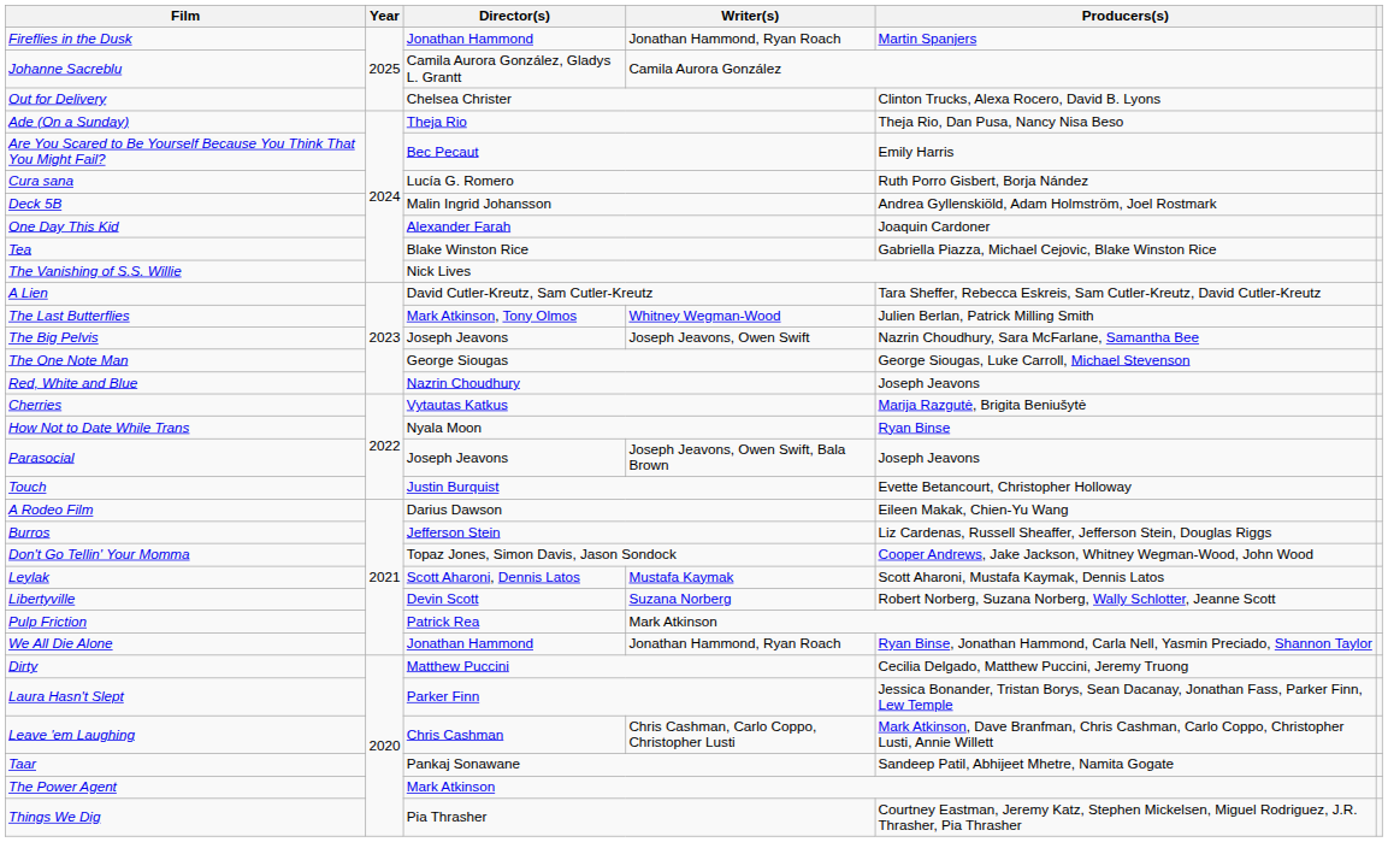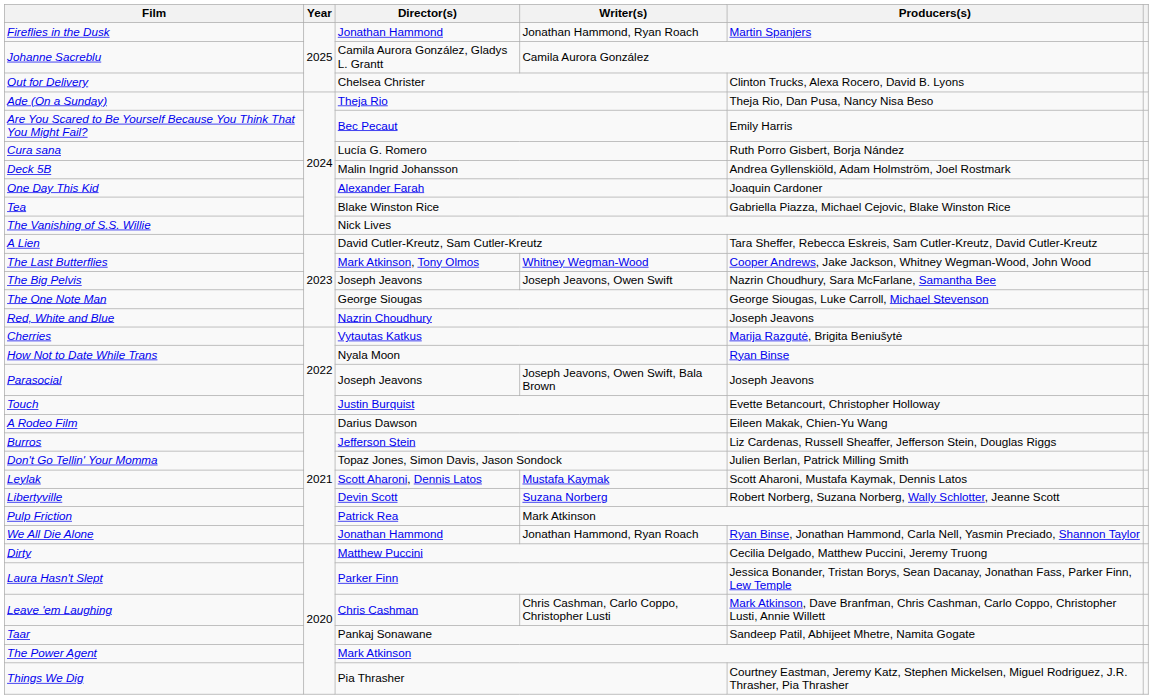 <table class="wikitable sortable">
 <tr>
 <th>Film</th>
 <th>Year</th>
 <th>Director(s)</th>
 <th>Writer(s)</th>
 <th>Producers(s)</th>
 <th></th>
 </tr>
 <tr>
 <td><em><a href='#'>Fireflies in the Dusk</a></em></td>
 <td rowspan="3">2025</td>
 <td><a href='#'>Jonathan Hammond</a></td>
 <td>Jonathan Hammond, Ryan Roach</td>
 <td><a href='#'>Martin Spanjers</a></td>
 <td></td>
 </tr>
 <tr>
 <td><em><a href='#'>Johanne Sacreblu</a></em></td>
 <td>Camila Aurora González, Gladys L. Grantt</td>
 <td colspan="2">Camila Aurora González</td>
 <td></td>
 </tr>
 <tr>
 <td><em><a href='#'>Out for Delivery</a></em></td>
 <td colspan="2">Chelsea Christer</td>
 <td>Clinton Trucks, Alexa Rocero, David B. Lyons</td>
 <td></td>
 </tr>
 <tr>
 <td><em><a href='#'>Ade (On a Sunday)</a></em></td>
 <td rowspan="7">2024</td>
 <td colspan="2"><a href='#'>Theja Rio</a></td>
 <td>Theja Rio, Dan Pusa, Nancy Nisa Beso</td>
 <td></td>
 </tr>
 <tr>
 <td><em><a href='#'>Are You Scared to Be Yourself Because You Think That You Might Fail?</a></em></td>
 <td colspan="2"><a href='#'>Bec Pecaut</a></td>
 <td>Emily Harris</td>
 <td></td>
 </tr>
 <tr>
 <td><em><a href='#'>Cura sana</a></em></td>
 <td colspan="2">Lucía G. Romero</td>
 <td>Ruth Porro Gisbert, Borja Nández</td>
 <td></td>
 </tr>
 <tr>
 <td><em><a href='#'>Deck 5B</a></em></td>
 <td colspan="2">Malin Ingrid Johansson</td>
 <td>Andrea Gyllenskiöld, Adam Holmström, Joel Rostmark</td>
 <td></td>
 </tr>
 <tr>
 <td><em><a href='#'>One Day This Kid</a></em></td>
 <td colspan="2"><a href='#'>Alexander Farah</a></td>
 <td>Joaquin Cardoner</td>
 <td></td>
 </tr>
 <tr>
 <td><em><a href='#'>Tea</a></em></td>
 <td colspan="2">Blake Winston Rice</td>
 <td>Gabriella Piazza, Michael Cejovic, Blake Winston Rice</td>
 <td></td>
 </tr>
 <tr>
 <td><em><a href='#'>The Vanishing of S.S. Willie</a></em></td>
 <td colspan="3">Nick Lives</td>
 <td></td>
 </tr>
 <tr>
 <td><em><a href='#'>A Lien</a></em></td>
 <td rowspan="5">2023</td>
 <td colspan="2">David Cutler-Kreutz, Sam Cutler-Kreutz</td>
 <td>Tara Sheffer, Rebecca Eskreis, Sam Cutler-Kreutz, David Cutler-Kreutz</td>
 <td></td>
 </tr>
 <tr>
 <td><em><a href='#'>The Last Butterflies</a></em></td>
 <td><a href='#'>Mark Atkinson</a>, <a href='#'>Tony Olmos</a></td>
 <td><a href='#'>Whitney Wegman-Wood</a></td>
-<td>Julien Berlan, Patrick Milling Smith</td>
+<td><a href='#'>Cooper Andrews</a>, Jake Jackson, Whitney Wegman-Wood, John Wood</td>
 <td></td>
 </tr>
 <tr>
 <td><em><a href='#'>The Big Pelvis</a></em></td>
 <td>Joseph Jeavons</td>
 <td>Joseph Jeavons, Owen Swift</td>
 <td>Nazrin Choudhury, Sara McFarlane, <a href='#'>Samantha Bee</a></td>
 <td></td>
 </tr>
 <tr>
 <td><em><a href='#'>The One Note Man</a></em></td>
 <td colspan="2">George Siougas</td>
 <td>George Siougas, Luke Carroll, <a href='#'>Michael Stevenson</a></td>
 <td></td>
 </tr>
 <tr>
 <td><em><a href='#'>Red, White and Blue</a></em></td>
 <td colspan="2"><a href='#'>Nazrin Choudhury</a></td>
 <td>Joseph Jeavons</td>
 <td></td>
 </tr>
 <tr>
 <td><em><a href='#'>Cherries</a></em></td>
 <td rowspan="4">2022</td>
 <td colspan="2"><a href='#'>Vytautas Katkus</a></td>
 <td><a href='#'>Marija Razgutė</a>, Brigita Beniušytė</td>
 <td></td>
 </tr>
 <tr>
 <td><em><a href='#'>How Not to Date While Trans</a></em></td>
 <td colspan="2">Nyala Moon</td>
 <td><a href='#'>Ryan Binse</a></td>
 <td></td>
 </tr>
 <tr>
 <td><em><a href='#'>Parasocial</a></em></td>
 <td>Joseph Jeavons</td>
 <td>Joseph Jeavons, Owen Swift, Bala Brown</td>
 <td>Joseph Jeavons</td>
 <td></td>
 </tr>
 <tr>
 <td><em><a href='#'>Touch</a></em></td>
 <td colspan="2"><a href='#'>Justin Burquist</a></td>
 <td>Evette Betancourt, Christopher Holloway</td>
 <td></td>
 </tr>
 <tr>
 <td><em><a href='#'>A Rodeo Film</a></em></td>
 <td rowspan="7">2021</td>
 <td colspan="2">Darius Dawson</td>
 <td>Eileen Makak, Chien-Yu Wang</td>
 <td></td>
 </tr>
 <tr>
 <td><a href='#'><em>Burros</em></a></td>
 <td colspan="2"><a href='#'>Jefferson Stein</a></td>
 <td>Liz Cardenas, Russell Sheaffer, Jefferson Stein, Douglas Riggs</td>
 <td></td>
 </tr>
 <tr>
 <td><em><a href='#'>Don't Go Tellin' Your Momma</a></em></td>
 <td colspan="2">Topaz Jones, Simon Davis, Jason Sondock</td>
-<td><a href='#'>Cooper Andrews</a>, Jake Jackson, Whitney Wegman-Wood, John Wood</td>
+<td>Julien Berlan, Patrick Milling Smith</td>
 <td></td>
 </tr>
 <tr>
 <td><a href='#'><em>Leylak</em></a></td>
 <td><a href='#'>Scott Aharoni</a>, <a href='#'>Dennis Latos</a></td>
 <td><a href='#'>Mustafa Kaymak</a></td>
 <td>Scott Aharoni, Mustafa Kaymak, Dennis Latos</td>
 <td></td>
 </tr>
 <tr>
 <td><a href='#'><em>Libertyville</em></a></td>
 <td><a href='#'>Devin Scott</a></td>
 <td><a href='#'>Suzana Norberg</a></td>
 <td>Robert Norberg, Suzana Norberg, <a href='#'>Wally Schlotter</a>, Jeanne Scott</td>
 <td></td>
 </tr>
 <tr>
 <td><a href='#'><em>Pulp Friction</em></a></td>
 <td><a href='#'>Patrick Rea</a></td>
 <td colspan="2">Mark Atkinson</td>
 <td></td>
 </tr>
 <tr>
 <td><em><a href='#'>We All Die Alone</a></em></td>
 <td><a href='#'>Jonathan Hammond</a></td>
 <td>Jonathan Hammond, Ryan Roach</td>
 <td><a href='#'>Ryan Binse</a>, Jonathan Hammond, Carla Nell, Yasmin Preciado, <a href='#'>Shannon Taylor</a></td>
 <td></td>
 </tr>
 <tr>
 <td><em><a href='#'>Dirty</a></em></td>
 <td rowspan="6">2020</td>
 <td colspan="2"><a href='#'>Matthew Puccini</a></td>
 <td>Cecilia Delgado, Matthew Puccini, Jeremy Truong</td>
 <td></td>
 </tr>
 <tr>
 <td><em><a href='#'>Laura Hasn't Slept</a></em></td>
 <td colspan="2"><a href='#'>Parker Finn</a></td>
 <td>Jessica Bonander, Tristan Borys, Sean Dacanay, Jonathan Fass, Parker Finn, <a href='#'>Lew Temple</a></td>
 <td></td>
 </tr>
 <tr>
 <td><em><a href='#'>Leave 'em Laughing</a></em></td>
 <td><a href='#'>Chris Cashman</a></td>
 <td>Chris Cashman, Carlo Coppo, Christopher Lusti</td>
 <td><a href='#'>Mark Atkinson</a>, Dave Branfman, Chris Cashman, Carlo Coppo, Christopher Lusti, Annie Willett</td>
 <td></td>
 </tr>
 <tr>
 <td><em><a href='#'>Taar</a></em></td>
 <td colspan="2">Pankaj Sonawane</td>
 <td>Sandeep Patil, Abhijeet Mhetre, Namita Gogate</td>
 <td></td>
 </tr>
 <tr>
 <td><em><a href='#'>The Power Agent</a></em></td>
 <td colspan="3"><a href='#'>Mark Atkinson</a></td>
 <td></td>
 </tr>
 <tr>
 <td><em><a href='#'>Things We Dig</a></em></td>
 <td colspan="2">Pia Thrasher</td>
 <td>Courtney Eastman, Jeremy Katz, Stephen Mickelsen, Miguel Rodriguez, J.R. Thrasher, Pia Thrasher</td>
 <td></td>
 </tr>
 </table>
